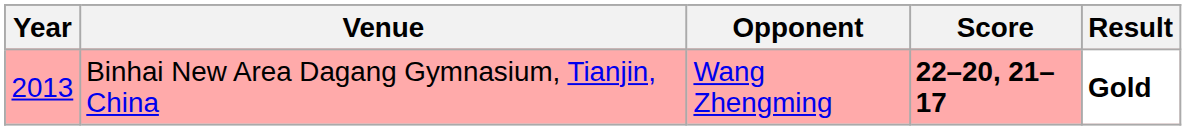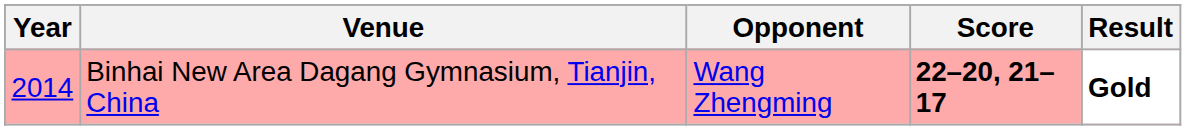 <table class="sortable wikitable" style="font-size: 90%;">
 <tr>
 <th>Year</th>
 <th>Venue</th>
 <th>Opponent</th>
 <th>Score</th>
 <th>Result</th>
 </tr>
 <tr style="background:#FFAAAA">
-<td align="center"><a href='#'>2013</a></td>
+<td align="center"><a href='#'>2014</a></td>
 <td align="left">Binhai New Area Dagang Gymnasium, <a href='#'>Tianjin, China</a></td>
 <td align="left"> <a href='#'>Wang Zhengming</a></td>
 <td align="left"><strong>22–20, 21–17</strong></td>
 <td style="text-align:left; background:white"> <strong>Gold</strong></td>
 </tr>
 </table>
